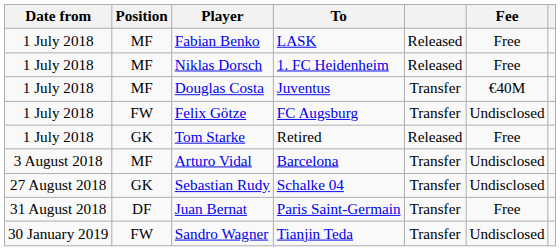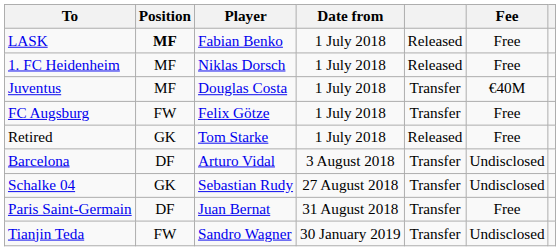 <table class="wikitable" style="text-align:center;">
 <tr>
-<th>Date from</th>
+<th>To</th>
 <th>Position</th>
 <th>Player</th>
-<th>To</th>
+<th>Date from</th>
 <th></th>
 <th>Fee</th>
 <th></th>
 </tr>
 <tr>
+<td style="text-align:left"> <a href='#'>LASK</a></td>
+<td><strong>MF</strong></td>
+<td style="text-align:left"> <a href='#'>Fabian Benko</a></td>
 <td>1 July 2018</td>
-<td>MF</td>
-<td style="text-align:left"> <a href='#'>Fabian Benko</a></td>
-<td style="text-align:left"> <a href='#'>LASK</a></td>
 <td>Released</td>
 <td>Free</td>
 <td></td>
 </tr>
 <tr>
-<td>1 July 2018</td>
+<td style="text-align:left"><a href='#'>1. FC Heidenheim</a></td>
 <td>MF</td>
 <td style="text-align:left"> <a href='#'>Niklas Dorsch</a></td>
-<td style="text-align:left"><a href='#'>1. FC Heidenheim</a></td>
+<td>1 July 2018</td>
 <td>Released</td>
 <td>Free</td>
 <td></td>
 </tr>
 <tr>
-<td>1 July 2018</td>
+<td style="text-align:left"> <a href='#'>Juventus</a></td>
 <td>MF</td>
 <td style="text-align:left"> <a href='#'>Douglas Costa</a></td>
-<td style="text-align:left"> <a href='#'>Juventus</a></td>
+<td>1 July 2018</td>
 <td>Transfer</td>
 <td>€40M</td>
 <td></td>
 </tr>
 <tr>
-<td>1 July 2018</td>
+<td style="text-align:left"><a href='#'>FC Augsburg</a></td>
 <td>FW</td>
 <td style="text-align:left"> <a href='#'>Felix Götze</a></td>
-<td style="text-align:left"><a href='#'>FC Augsburg</a></td>
+<td>1 July 2018</td>
+<td>Transfer</td>
+<td>Free</td>
+<td></td>
+</tr>
+<tr>
+<td style="text-align:left">Retired</td>
+<td>GK</td>
+<td style="text-align:left"> <a href='#'>Tom Starke</a></td>
+<td>1 July 2018</td>
+<td>Released</td>
+<td>Free</td>
+<td></td>
+</tr>
+<tr>
+<td style="text-align:left"> <a href='#'>Barcelona</a></td>
+<td>DF</td>
+<td style="text-align:left"> <a href='#'>Arturo Vidal</a></td>
+<td>3 August 2018</td>
 <td>Transfer</td>
 <td>Undisclosed</td>
 <td></td>
 </tr>
 <tr>
-<td>1 July 2018</td>
+<td style="text-align:left"><a href='#'>Schalke 04</a></td>
 <td>GK</td>
-<td style="text-align:left"> <a href='#'>Tom Starke</a></td>
-<td style="text-align:left">Retired</td>
-<td>Released</td>
-<td>Free</td>
-<td></td>
-</tr>
-<tr>
-<td>3 August 2018</td>
-<td>MF</td>
-<td style="text-align:left"> <a href='#'>Arturo Vidal</a></td>
-<td style="text-align:left"> <a href='#'>Barcelona</a></td>
+<td style="text-align:left"> <a href='#'>Sebastian Rudy</a></td>
+<td>27 August 2018</td>
 <td>Transfer</td>
 <td>Undisclosed</td>
 <td></td>
 </tr>
 <tr>
-<td>27 August 2018</td>
-<td>GK</td>
-<td style="text-align:left"> <a href='#'>Sebastian Rudy</a></td>
-<td style="text-align:left"><a href='#'>Schalke 04</a></td>
-<td>Transfer</td>
-<td>Undisclosed</td>
-<td></td>
-</tr>
-<tr>
-<td>31 August 2018</td>
+<td style="text-align:left"> <a href='#'>Paris Saint-Germain</a></td>
 <td>DF</td>
 <td style="text-align:left"> <a href='#'>Juan Bernat</a></td>
-<td style="text-align:left"> <a href='#'>Paris Saint-Germain</a></td>
+<td>31 August 2018</td>
 <td>Transfer</td>
 <td>Free</td>
 <td></td>
 </tr>
 <tr>
-<td>30 January 2019</td>
+<td style="text-align:left"> <a href='#'>Tianjin Teda</a></td>
 <td>FW</td>
 <td style="text-align:left"> <a href='#'>Sandro Wagner</a></td>
-<td style="text-align:left"> <a href='#'>Tianjin Teda</a></td>
+<td>30 January 2019</td>
 <td>Transfer</td>
 <td>Undisclosed</td>
 <td></td>
 </tr>
 </table>
